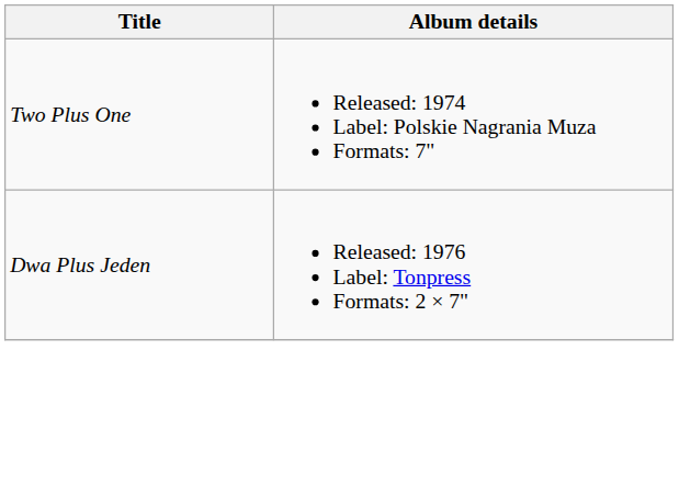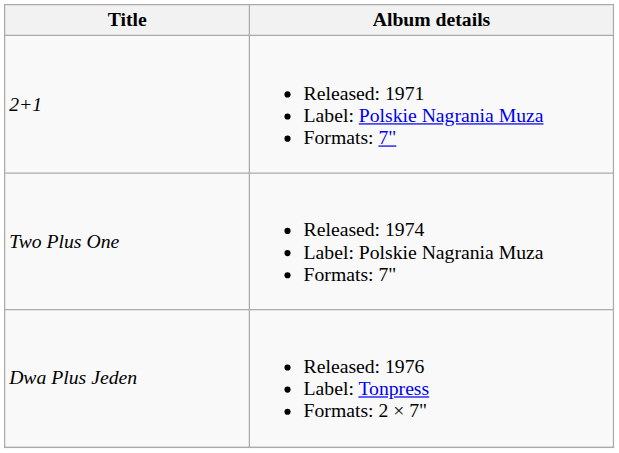 <table class="wikitable">
 <tr>
 <th align="center" style="width:12em;">Title</th>
 <th align="center" style="width:18em;">Album details</th>
+</tr>
+<tr>
+<td align="left"><em>2+1</em></td>
+<td><br><ul><li>Released: 1971</li><li>Label: <a href='#'>Polskie Nagrania Muza</a></li><li>Formats: <a href='#'>7"</a></li></ul></td>
 </tr>
 <tr>
 <td align="left"><em>Two Plus One</em></td>
 <td><br><ul><li>Released: 1974</li><li>Label: Polskie Nagrania Muza</li><li>Formats: 7"</li></ul></td>
 </tr>
 <tr>
 <td align="left"><em>Dwa Plus Jeden</em></td>
 <td><br><ul><li>Released: 1976</li><li>Label: <a href='#'>Tonpress</a></li><li>Formats: 2 × 7"</li></ul></td>
 </tr>
 <tr>
 </tr>
 </table>
